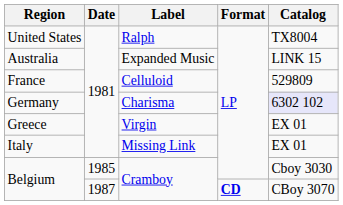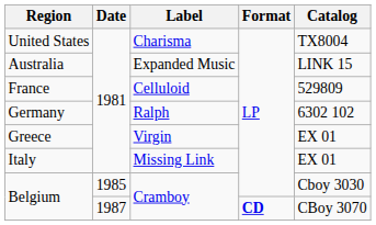 <table class="wikitable">
 <tr>
 <th>Region</th>
 <th>Date</th>
 <th>Label</th>
 <th>Format</th>
 <th>Catalog</th>
 </tr>
 <tr>
 <td>United States</td>
 <td rowspan="6">1981</td>
-<td><a href='#'>Ralph</a></td>
+<td><a href='#'>Charisma</a></td>
 <td rowspan="7"><a href='#'>LP</a></td>
 <td>TX8004</td>
 </tr>
 <tr>
 <td>Australia</td>
 <td>Expanded Music</td>
 <td>LINK 15</td>
 </tr>
 <tr>
 <td>France</td>
 <td><a href='#'>Celluloid</a></td>
 <td>529809</td>
 </tr>
 <tr>
 <td>Germany</td>
-<td><a href='#'>Charisma</a></td>
-<td style="background: lavender;">6302 102</td>
+<td><a href='#'>Ralph</a></td>
+<td>6302 102</td>
 </tr>
 <tr>
 <td>Greece</td>
 <td><a href='#'>Virgin</a></td>
 <td>EX 01</td>
 </tr>
 <tr>
 <td>Italy</td>
 <td><a href='#'>Missing Link</a></td>
 <td>EX 01</td>
 </tr>
 <tr>
 <td rowspan="2">Belgium</td>
 <td>1985</td>
 <td rowspan="2"><a href='#'>Cramboy</a></td>
 <td>Cboy 3030</td>
 </tr>
 <tr>
 <td>1987</td>
 <td><strong><a href='#'>CD</a></strong></td>
 <td>CBoy 3070</td>
 </tr>
 </table>
